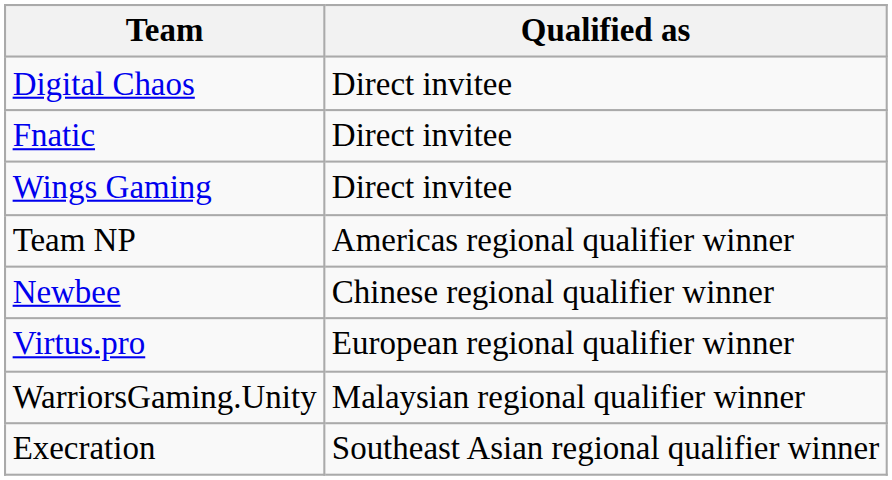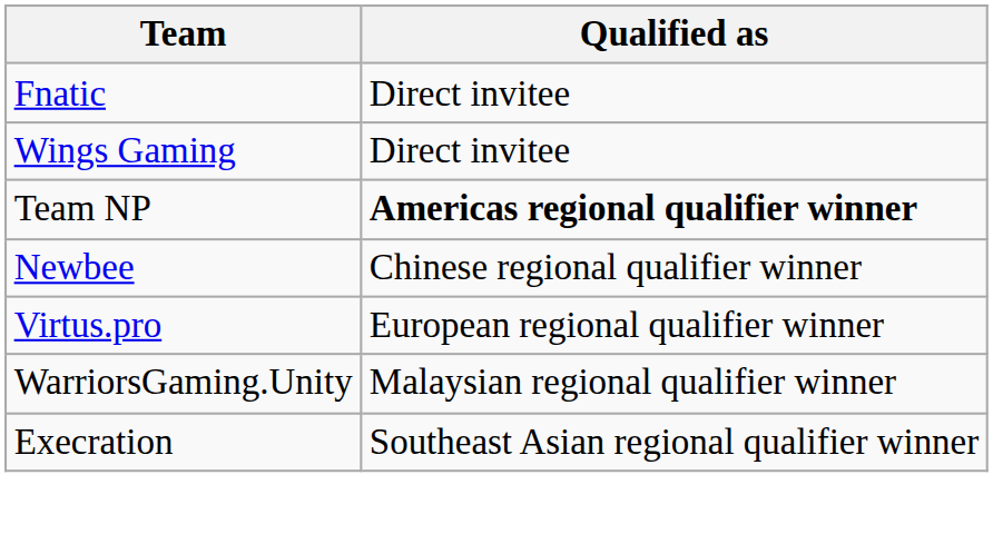 <table class="wikitable">
 <tr>
 <th>Team</th>
 <th>Qualified as</th>
-</tr>
-<tr>
-<td><a href='#'>Digital Chaos</a></td>
-<td>Direct invitee</td>
 </tr>
 <tr>
 <td><a href='#'>Fnatic</a></td>
 <td>Direct invitee</td>
 </tr>
 <tr>
 <td><a href='#'>Wings Gaming</a></td>
 <td>Direct invitee</td>
 </tr>
 <tr>
 <td>Team NP</td>
-<td>Americas regional qualifier winner</td>
+<td><strong>Americas regional qualifier winner</strong></td>
 </tr>
 <tr>
 <td><a href='#'>Newbee</a></td>
 <td>Chinese regional qualifier winner</td>
 </tr>
 <tr>
 <td><a href='#'>Virtus.pro</a></td>
 <td>European regional qualifier winner</td>
 </tr>
 <tr>
 <td>WarriorsGaming.Unity</td>
 <td>Malaysian regional qualifier winner</td>
 </tr>
 <tr>
 <td>Execration</td>
 <td>Southeast Asian regional qualifier winner</td>
 </tr>
 </table>
